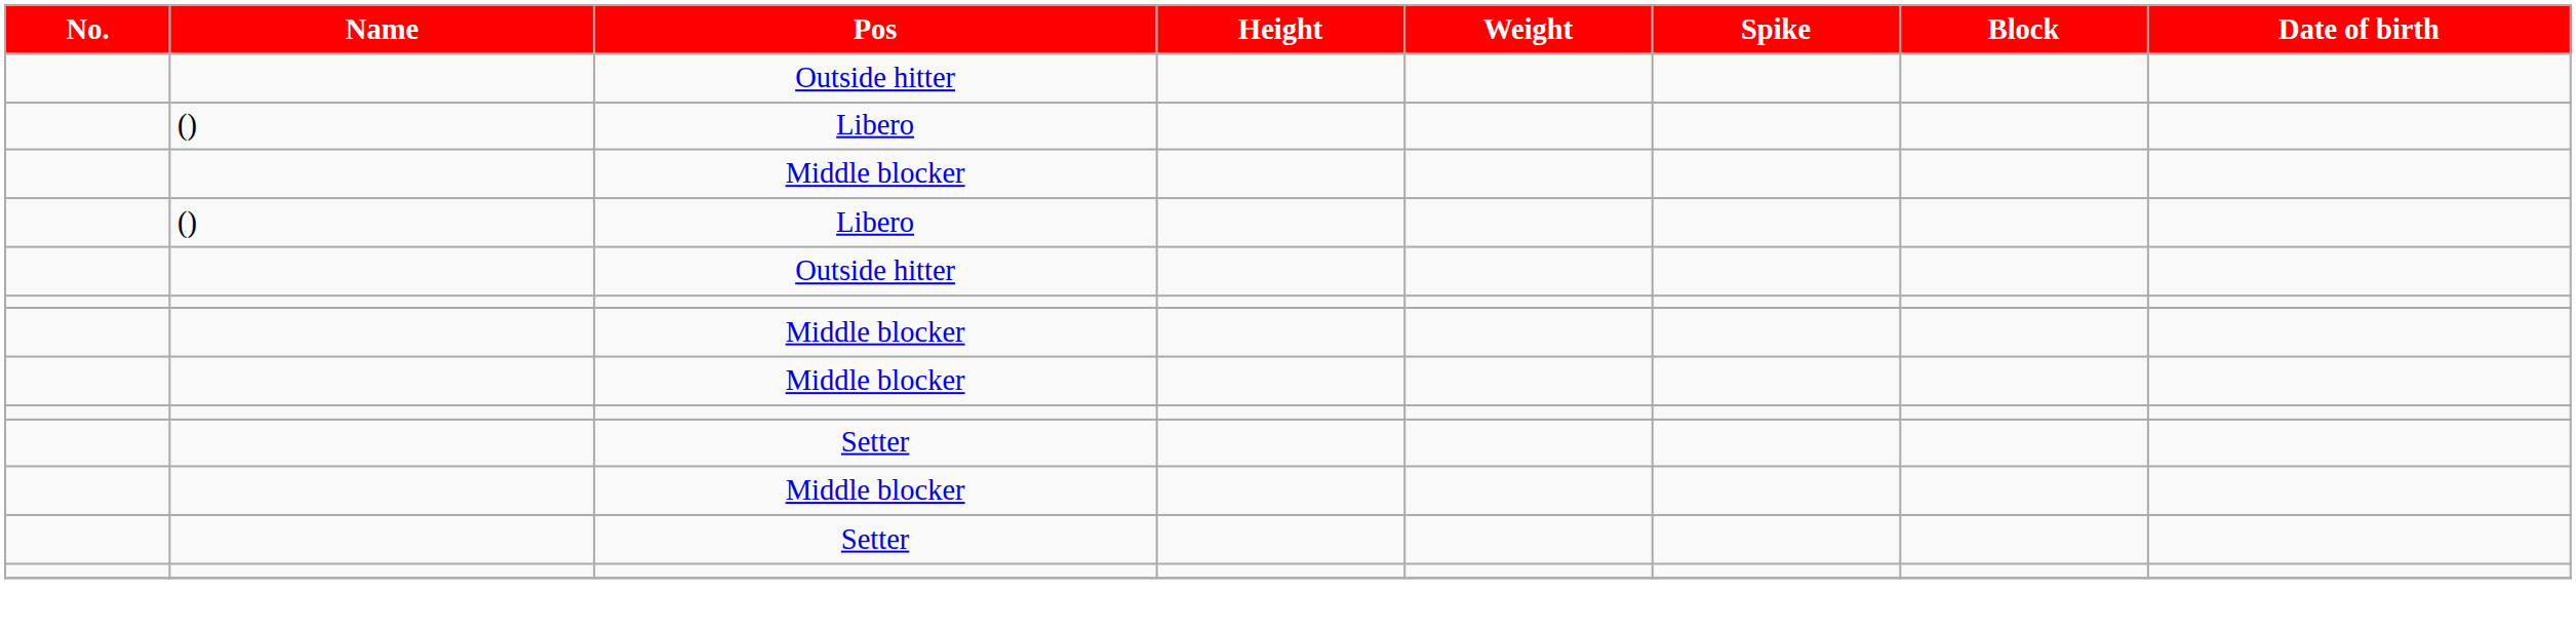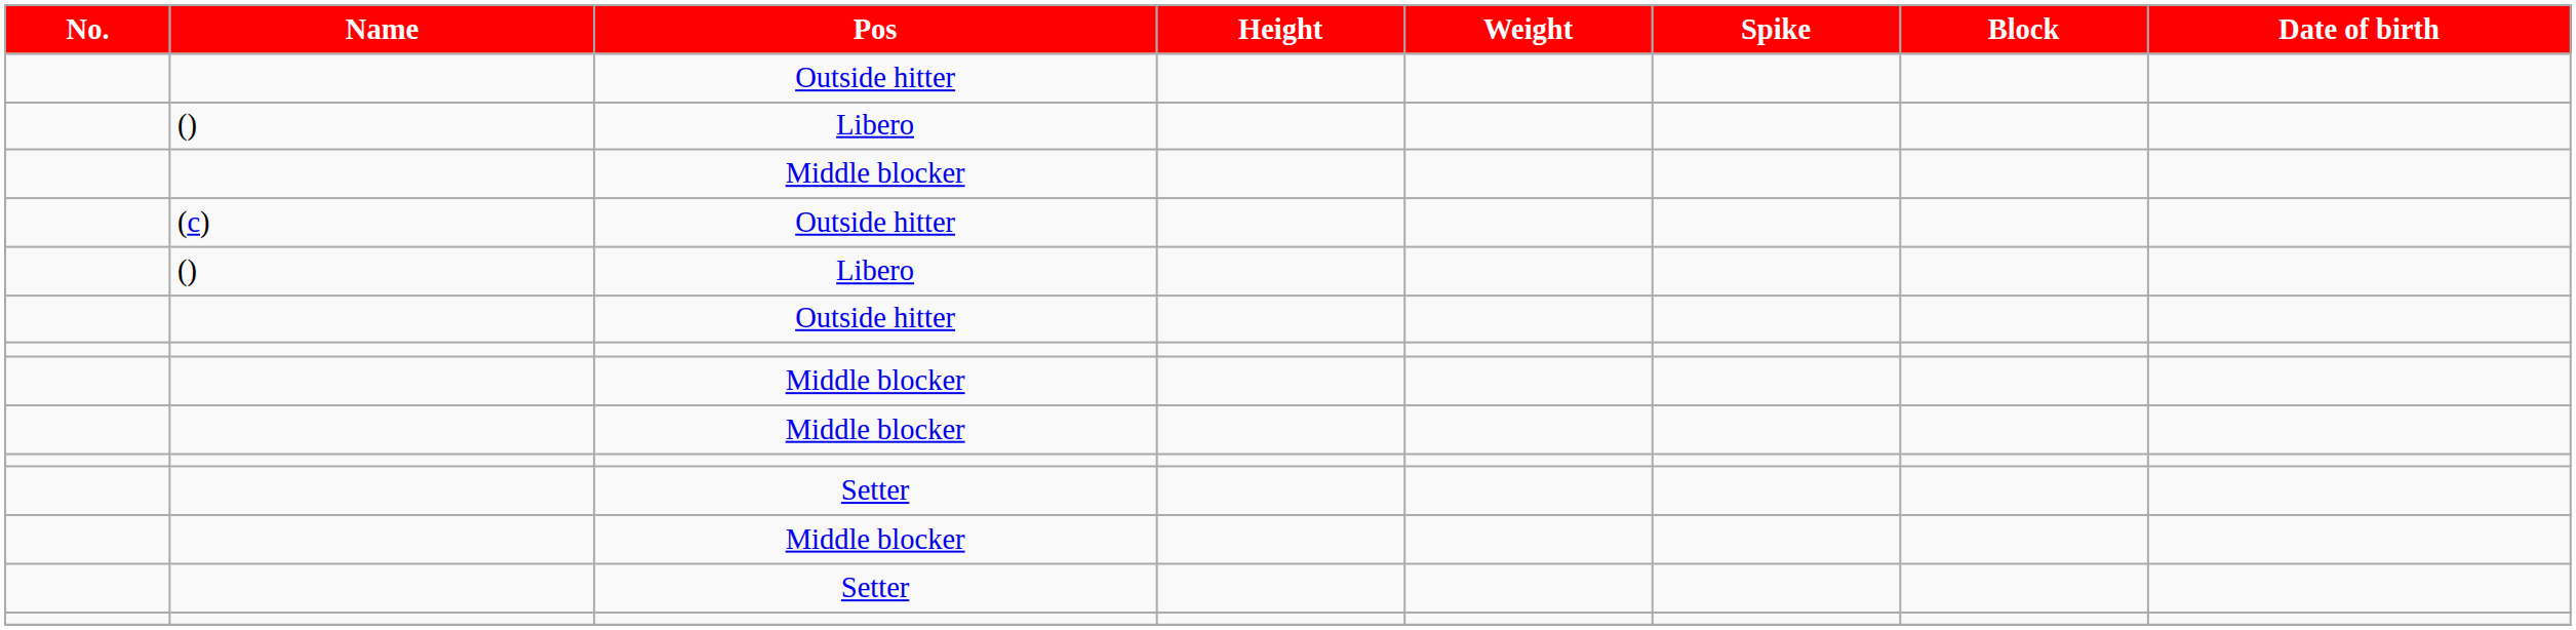 <table class="wikitable sortable" style="font-size:90%; text-align:center; width:100%;">
 <tr>
 <th style="background:red; color:white;">No.</th>
 <th style="width:14em; background:red; color:white;">Name</th>
 <th style="background:red; color:white;">Pos</th>
 <th style="width:8em; background:red; color:white;">Height</th>
 <th style="width:8em; background:red; color:white;">Weight</th>
 <th style="width:8em; background:red; color:white;">Spike</th>
 <th style="width:8em; background:red; color:white;">Block</th>
 <th style="width:14em; background:red; color:white;">Date of birth</th>
 </tr>
 <tr>
 <td></td>
 <td align=left></td>
 <td><a href='#'>Outside hitter</a></td>
 <td></td>
 <td></td>
 <td></td>
 <td></td>
 <td align=right></td>
 </tr>
 <tr>
 <td></td>
 <td align=left> ()</td>
 <td><a href='#'>Libero</a></td>
 <td></td>
 <td></td>
 <td></td>
 <td></td>
 <td align=right></td>
 </tr>
 <tr>
 <td></td>
 <td align=left></td>
 <td><a href='#'>Middle blocker</a></td>
+<td></td>
+<td></td>
+<td></td>
+<td></td>
+<td align=right></td>
+</tr>
+<tr>
+<td></td>
+<td align=left> (<a href='#'>c</a>)</td>
+<td><a href='#'>Outside hitter</a></td>
 <td></td>
 <td></td>
 <td></td>
 <td></td>
 <td align=right></td>
 </tr>
 <tr>
 <td></td>
 <td align=left> ()</td>
 <td><a href='#'>Libero</a></td>
 <td></td>
 <td></td>
 <td></td>
 <td></td>
 <td align=right></td>
 </tr>
 <tr>
 <td></td>
 <td align=left></td>
 <td><a href='#'>Outside hitter</a></td>
 <td></td>
 <td></td>
 <td></td>
 <td></td>
 <td align=right></td>
 </tr>
 <tr>
 <td></td>
 <td align=left></td>
 <td></td>
 <td></td>
 <td></td>
 <td></td>
 <td></td>
 <td align=right></td>
 </tr>
 <tr>
 <td></td>
 <td align=left></td>
 <td><a href='#'>Middle blocker</a></td>
 <td></td>
 <td></td>
 <td></td>
 <td></td>
 <td align=right></td>
 </tr>
 <tr>
 <td></td>
 <td align=left></td>
 <td><a href='#'>Middle blocker</a></td>
 <td></td>
 <td></td>
 <td></td>
 <td></td>
 <td align=right></td>
 </tr>
 <tr>
 <td></td>
 <td align=left></td>
 <td></td>
 <td></td>
 <td></td>
 <td></td>
 <td></td>
 <td align=right></td>
 </tr>
 <tr>
 <td></td>
 <td align=left></td>
 <td><a href='#'>Setter</a></td>
 <td></td>
 <td></td>
 <td></td>
 <td></td>
 <td align=right></td>
 </tr>
 <tr>
 <td></td>
 <td align=left></td>
 <td><a href='#'>Middle blocker</a></td>
 <td></td>
 <td></td>
 <td></td>
 <td></td>
 <td align=right></td>
 </tr>
 <tr>
 <td></td>
 <td align=left></td>
 <td><a href='#'>Setter</a></td>
 <td></td>
 <td></td>
 <td></td>
 <td></td>
 <td align=right></td>
 </tr>
 <tr>
 <td></td>
 <td align=left></td>
 <td></td>
 <td></td>
 <td></td>
 <td></td>
 <td></td>
 <td align=right></td>
 </tr>
 <tr>
 </tr>
 </table>
